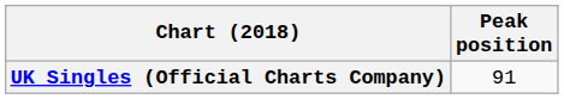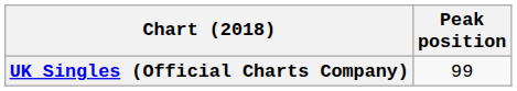 <table class="wikitable plainrowheaders" style="text-align:center">
 <tr>
 <th scope="col">Chart (2018)</th>
 <th scope="col">Peak<br>position</th>
 </tr>
 <tr>
 <th scope="row"><a href='#'>UK Singles</a> (Official Charts Company)</th>
-<td>91</td>
+<td>99</td>
 </tr>
 </table>
